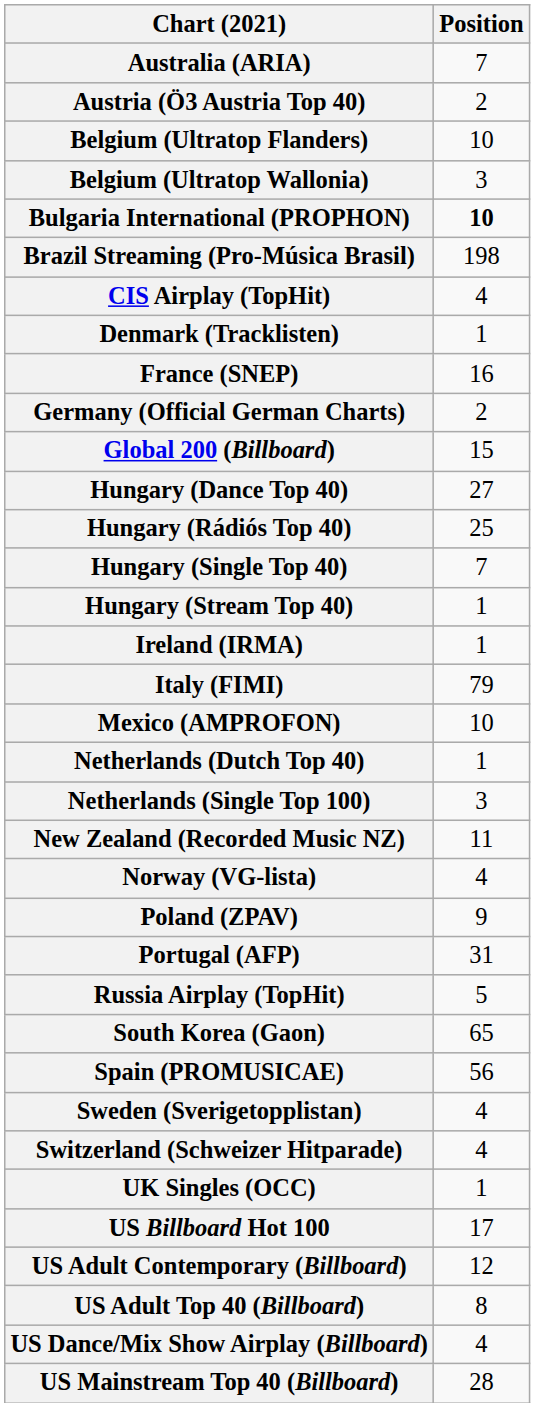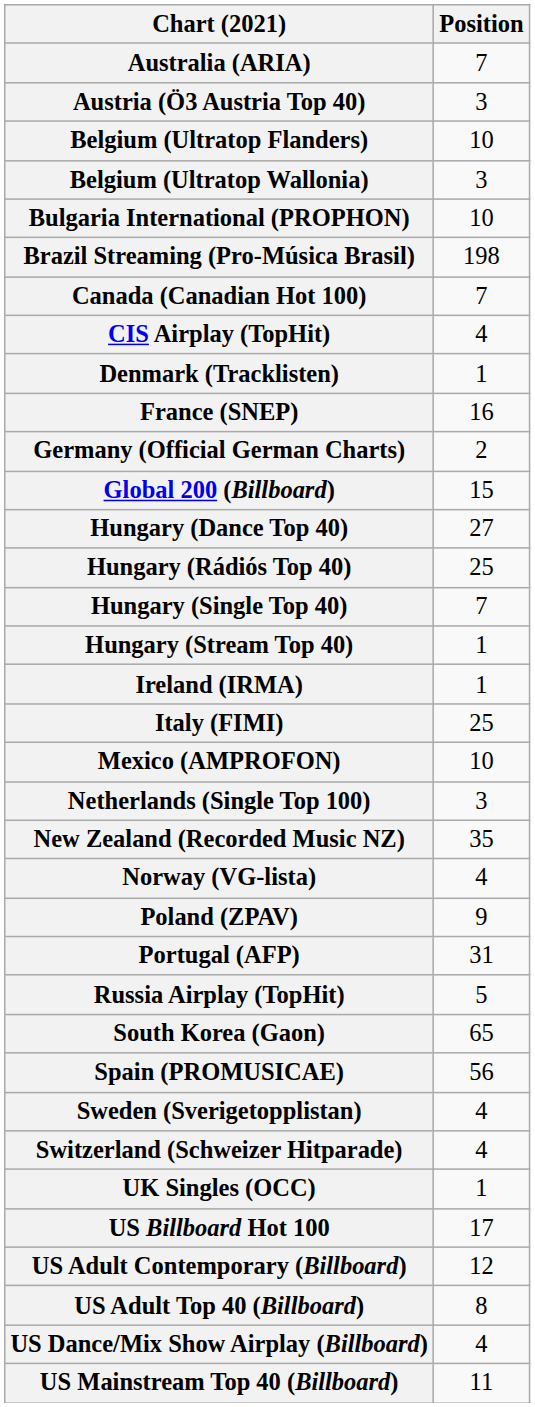 <table class="wikitable sortable plainrowheaders" style="text-align:center">
 <tr>
 <th scope="col">Chart (2021)</th>
 <th scope="col">Position</th>
 </tr>
 <tr>
 <th scope="row">Australia (ARIA)</th>
 <td>7</td>
 </tr>
 <tr>
 <th scope="row">Austria (Ö3 Austria Top 40)</th>
-<td>2</td>
+<td>3</td>
 </tr>
 <tr>
 <th scope="row">Belgium (Ultratop Flanders)</th>
 <td>10</td>
 </tr>
 <tr>
 <th scope="row">Belgium (Ultratop Wallonia)</th>
 <td>3</td>
 </tr>
 <tr>
 <th scope="row">Bulgaria International (PROPHON)</th>
-<td><strong>10</strong></td>
+<td>10</td>
 </tr>
 <tr>
 <th scope="row">Brazil Streaming (Pro-Música Brasil)</th>
 <td>198</td>
+</tr>
+<tr>
+<th scope="row">Canada (Canadian Hot 100)</th>
+<td>7</td>
 </tr>
 <tr>
 <th scope="row"><a href='#'>CIS</a> Airplay (TopHit)</th>
 <td>4</td>
 </tr>
 <tr>
 <th scope="row">Denmark (Tracklisten)</th>
 <td>1</td>
 </tr>
 <tr>
 <th scope="row">France (SNEP)</th>
 <td>16</td>
 </tr>
 <tr>
 <th scope="row">Germany (Official German Charts)</th>
 <td>2</td>
 </tr>
 <tr>
 <th scope="row"><a href='#'>Global 200</a> (<em>Billboard</em>)</th>
 <td>15</td>
 </tr>
 <tr>
 <th scope="row">Hungary (Dance Top 40)</th>
 <td>27</td>
 </tr>
 <tr>
 <th scope="row">Hungary (Rádiós Top 40)</th>
 <td>25</td>
 </tr>
 <tr>
 <th scope="row">Hungary (Single Top 40)</th>
 <td>7</td>
 </tr>
 <tr>
 <th scope="row">Hungary (Stream Top 40)</th>
 <td>1</td>
 </tr>
 <tr>
 <th scope="row">Ireland (IRMA)</th>
 <td>1</td>
 </tr>
 <tr>
 <th scope="row">Italy (FIMI)</th>
-<td>79</td>
+<td>25</td>
 </tr>
 <tr>
 <th scope="row">Mexico (AMPROFON)</th>
 <td>10</td>
-</tr>
-<tr>
-<th scope="row">Netherlands (Dutch Top 40)</th>
-<td>1</td>
 </tr>
 <tr>
 <th scope="row">Netherlands (Single Top 100)</th>
 <td>3</td>
 </tr>
 <tr>
 <th scope="row">New Zealand (Recorded Music NZ)</th>
-<td>11</td>
+<td>35</td>
 </tr>
 <tr>
 <th scope="row">Norway (VG-lista)</th>
 <td>4</td>
 </tr>
 <tr>
 <th scope="row">Poland (ZPAV)</th>
 <td>9</td>
 </tr>
 <tr>
 <th scope="row">Portugal (AFP)</th>
 <td>31</td>
 </tr>
 <tr>
 <th scope="row">Russia Airplay (TopHit)</th>
 <td>5</td>
 </tr>
 <tr>
 <th scope="row">South Korea (Gaon)</th>
 <td>65</td>
 </tr>
 <tr>
 <th scope="row">Spain (PROMUSICAE)</th>
 <td>56</td>
 </tr>
 <tr>
 <th scope="row">Sweden (Sverigetopplistan)</th>
 <td>4</td>
 </tr>
 <tr>
 <th scope="row">Switzerland (Schweizer Hitparade)</th>
 <td>4</td>
 </tr>
 <tr>
 <th scope="row">UK Singles (OCC)</th>
 <td>1</td>
 </tr>
 <tr>
 <th scope="row">US <em>Billboard</em> Hot 100</th>
 <td>17</td>
 </tr>
 <tr>
 <th scope="row">US Adult Contemporary (<em>Billboard</em>)</th>
 <td>12</td>
 </tr>
 <tr>
 <th scope="row">US Adult Top 40 (<em>Billboard</em>)</th>
 <td>8</td>
 </tr>
 <tr>
 <th scope="row">US Dance/Mix Show Airplay (<em>Billboard</em>)</th>
 <td>4</td>
 </tr>
 <tr>
 <th scope="row">US Mainstream Top 40 (<em>Billboard</em>)</th>
-<td>28</td>
+<td>11</td>
 </tr>
 </table>
